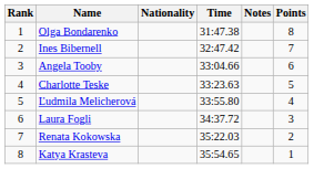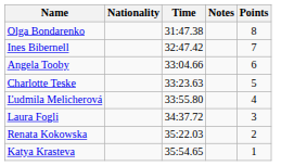 <table class="wikitable sortable" style="text-align:center">
 <tr>
-<th>Rank</th>
 <th>Name</th>
 <th>Nationality</th>
 <th>Time</th>
 <th>Notes</th>
 <th>Points</th>
 </tr>
 <tr>
-<td>1</td>
 <td align=left><a href='#'>Olga Bondarenko</a></td>
 <td align=left></td>
 <td>31:47.38</td>
 <td></td>
 <td>8</td>
 </tr>
 <tr>
-<td>2</td>
 <td align=left><a href='#'>Ines Bibernell</a></td>
 <td align=left></td>
 <td>32:47.42</td>
 <td></td>
 <td>7</td>
 </tr>
 <tr>
-<td>3</td>
 <td align=left><a href='#'>Angela Tooby</a></td>
 <td align=left></td>
 <td>33:04.66</td>
 <td></td>
 <td>6</td>
 </tr>
 <tr>
-<td>4</td>
 <td align=left><a href='#'>Charlotte Teske</a></td>
 <td align=left></td>
 <td>33:23.63</td>
 <td></td>
 <td>5</td>
 </tr>
 <tr>
-<td>5</td>
 <td align=left><a href='#'>Ľudmila Melicherová</a></td>
 <td align=left></td>
 <td>33:55.80</td>
 <td></td>
 <td>4</td>
 </tr>
 <tr>
-<td>6</td>
 <td align=left><a href='#'>Laura Fogli</a></td>
 <td align=left></td>
 <td>34:37.72</td>
 <td></td>
 <td>3</td>
 </tr>
 <tr>
-<td>7</td>
 <td align=left><a href='#'>Renata Kokowska</a></td>
 <td align=left></td>
 <td>35:22.03</td>
 <td></td>
 <td>2</td>
 </tr>
 <tr>
-<td>8</td>
 <td align=left><a href='#'>Katya Krasteva</a></td>
 <td align=left></td>
 <td>35:54.65</td>
 <td></td>
 <td>1</td>
 </tr>
 </table>
